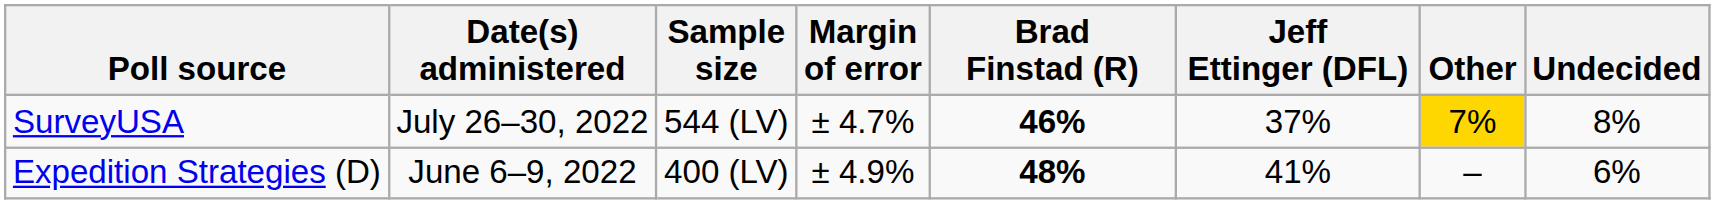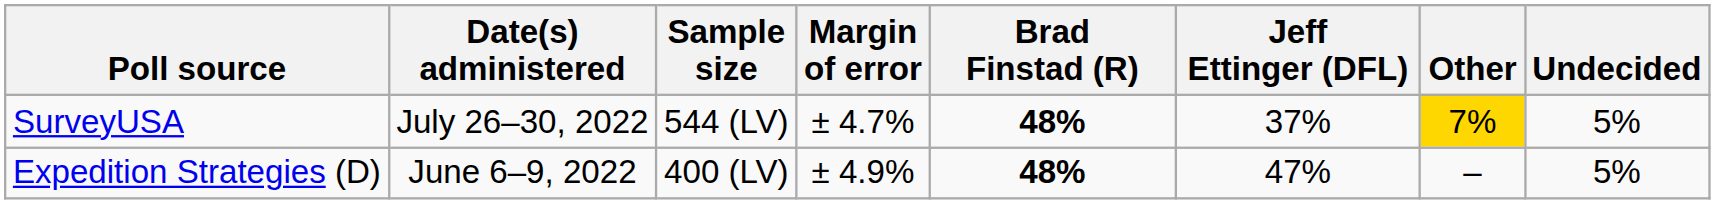 <table class="wikitable" style="font-size:90%;text-align:center;">
 <tr valign=bottom>
 <th>Poll source</th>
 <th>Date(s)<br>administered</th>
 <th>Sample<br>size</th>
 <th>Margin<br>of error</th>
 <th style="width:100px;">Brad<br>Finstad (R)</th>
 <th style="width:100px;">Jeff<br>Ettinger (DFL)</th>
 <th>Other</th>
 <th>Undecided</th>
 </tr>
 <tr>
 <td style="text-align:left;"><a href='#'>SurveyUSA</a></td>
 <td>July 26–30, 2022</td>
 <td>544 (LV)</td>
 <td>± 4.7%</td>
-<td><strong>46%</strong></td>
+<td><strong>48%</strong></td>
 <td>37%</td>
 <td style="background: gold;">7%</td>
-<td>8%</td>
+<td>5%</td>
 </tr>
 <tr>
 <td style="text-align:left;"><a href='#'>Expedition Strategies</a> (D)</td>
 <td>June 6–9, 2022</td>
 <td>400 (LV)</td>
 <td>± 4.9%</td>
 <td><strong>48%</strong></td>
-<td>41%</td>
+<td>47%</td>
 <td>–</td>
-<td>6%</td>
+<td>5%</td>
 </tr>
 </table>
